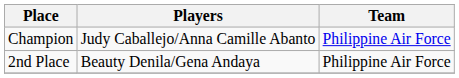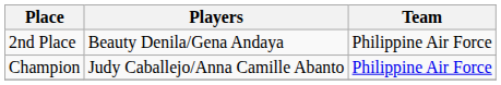 <table class="wikitable" style="text-align:left; line-height:16px; width:auto;">
 <tr>
 <th>Place</th>
 <th>Players</th>
 <th>Team</th>
 </tr>
 <tr>
+<td>2nd Place</td>
+<td>Beauty Denila/Gena Andaya</td>
+<td>Philippine Air Force</td>
+</tr>
+<tr>
 <td>Champion</td>
 <td>Judy Caballejo/Anna Camille Abanto</td>
 <td><a href='#'>Philippine Air Force</a></td>
 </tr>
 <tr>
-<td>2nd Place</td>
-<td>Beauty Denila/Gena Andaya</td>
-<td>Philippine Air Force</td>
-</tr>
-<tr>
 </tr>
 </table>
